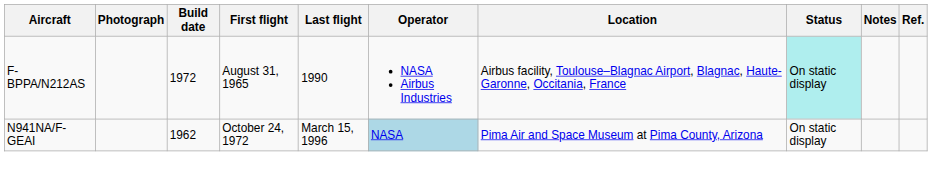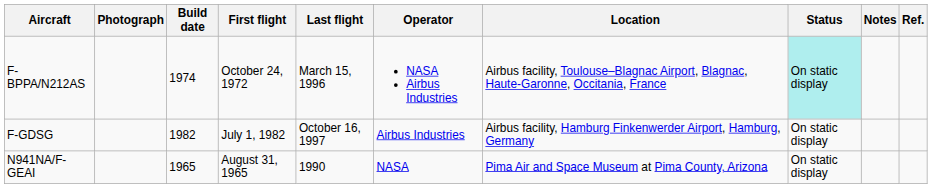 <table class="wikitable">
 <tr>
 <th>Aircraft</th>
 <th>Photograph</th>
 <th>Build date</th>
 <th>First flight</th>
 <th>Last flight</th>
 <th>Operator</th>
 <th>Location</th>
 <th>Status</th>
 <th>Notes</th>
 <th>Ref.</th>
 </tr>
 <tr>
 <td>F-BPPA/N212AS</td>
 <td></td>
-<td>1972</td>
-<td>August 31, 1965</td>
-<td>1990</td>
+<td>1974</td>
+<td>October 24, 1972</td>
+<td>March 15, 1996</td>
 <td><br><ul><li><a href='#'>NASA</a></li><li><a href='#'>Airbus Industries</a></li></ul></td>
 <td>Airbus facility, <a href='#'>Toulouse–Blagnac Airport</a>, <a href='#'>Blagnac</a>, <a href='#'>Haute-Garonne</a>, <a href='#'>Occitania</a>, <a href='#'>France</a></td>
 <td style="background: paleturquoise;">On static display</td>
 <td></td>
 <td></td>
 </tr>
 <tr>
+<td>F-GDSG</td>
+<td></td>
+<td>1982</td>
+<td>July 1, 1982</td>
+<td>October 16, 1997</td>
+<td><a href='#'>Airbus Industries</a></td>
+<td>Airbus facility, <a href='#'>Hamburg Finkenwerder Airport</a>, <a href='#'>Hamburg</a>, <a href='#'>Germany</a></td>
+<td>On static display</td>
+<td></td>
+<td></td>
+</tr>
+<tr>
 <td>N941NA/F-GEAI</td>
 <td></td>
-<td>1962</td>
-<td>October 24, 1972</td>
-<td>March 15, 1996</td>
-<td style="background: lightblue;"><a href='#'>NASA</a></td>
+<td>1965</td>
+<td>August 31, 1965</td>
+<td>1990</td>
+<td><a href='#'>NASA</a></td>
 <td><a href='#'>Pima Air and Space Museum</a> at <a href='#'>Pima County, Arizona</a></td>
 <td>On static display</td>
 <td></td>
 <td></td>
 </tr>
 </table>
